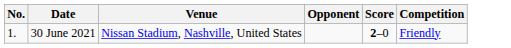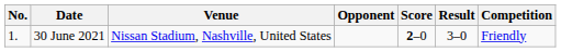 <table class="wikitable">
 <tr>
 <th>No.</th>
 <th>Date</th>
 <th>Venue</th>
 <th>Opponent</th>
 <th>Score</th>
+<th>Result</th>
 <th>Competition</th>
 </tr>
 <tr>
 <td>1.</td>
 <td>30 June 2021</td>
 <td><a href='#'>Nissan Stadium</a>, <a href='#'>Nashville</a>, United States</td>
 <td></td>
 <td align=center><strong>2</strong>–0</td>
+<td align=center>3–0</td>
 <td><a href='#'>Friendly</a></td>
 </tr>
 </table>
